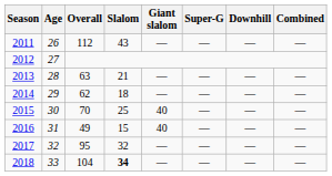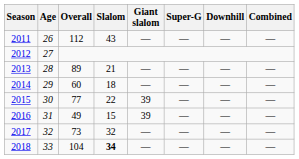 <table class="wikitable" style="text-align:center; font-size:100%;">
 <tr>
 <th>Season</th>
 <th>Age</th>
 <th>Overall</th>
 <th>Slalom</th>
 <th>Giant<br> slalom </th>
 <th>Super-G</th>
 <th>Downhill</th>
 <th>Combined</th>
 </tr>
 <tr>
 <td><a href='#'>2011</a></td>
 <td><em>26</em></td>
 <td>112</td>
 <td>43</td>
 <td>—</td>
 <td>—</td>
 <td>—</td>
 <td>—</td>
 </tr>
 <tr>
 <td><a href='#'>2012</a></td>
 <td><em>27</em></td>
 <td colspan=6></td>
 </tr>
 <tr>
 <td><a href='#'>2013</a></td>
 <td><em>28</em></td>
-<td>63</td>
+<td>89</td>
 <td>21</td>
 <td>—</td>
 <td>—</td>
 <td>—</td>
 <td>—</td>
 </tr>
 <tr>
 <td><a href='#'>2014</a></td>
 <td><em>29</em></td>
-<td>62</td>
+<td>60</td>
 <td>18</td>
 <td>—</td>
 <td>—</td>
 <td>—</td>
 <td>—</td>
 </tr>
 <tr>
 <td><a href='#'>2015</a></td>
 <td><em>30</em></td>
-<td>70</td>
-<td>25</td>
-<td>40</td>
+<td>77</td>
+<td>22</td>
+<td>39</td>
 <td>—</td>
 <td>—</td>
 <td>—</td>
 </tr>
 <tr>
 <td><a href='#'>2016</a></td>
 <td><em>31</em></td>
 <td>49</td>
 <td>15</td>
-<td>40</td>
+<td>39</td>
 <td>—</td>
 <td>—</td>
 <td>—</td>
 </tr>
 <tr>
 <td><a href='#'>2017</a></td>
 <td><em>32</em></td>
-<td>95</td>
+<td>73</td>
 <td>32</td>
 <td>—</td>
 <td>—</td>
 <td>—</td>
 <td>—</td>
 </tr>
 <tr>
 <td><a href='#'>2018</a></td>
 <td><em>33</em></td>
 <td>104</td>
 <td><strong>34</strong></td>
 <td>—</td>
 <td>—</td>
 <td>—</td>
 <td>—</td>
 </tr>
 </table>
